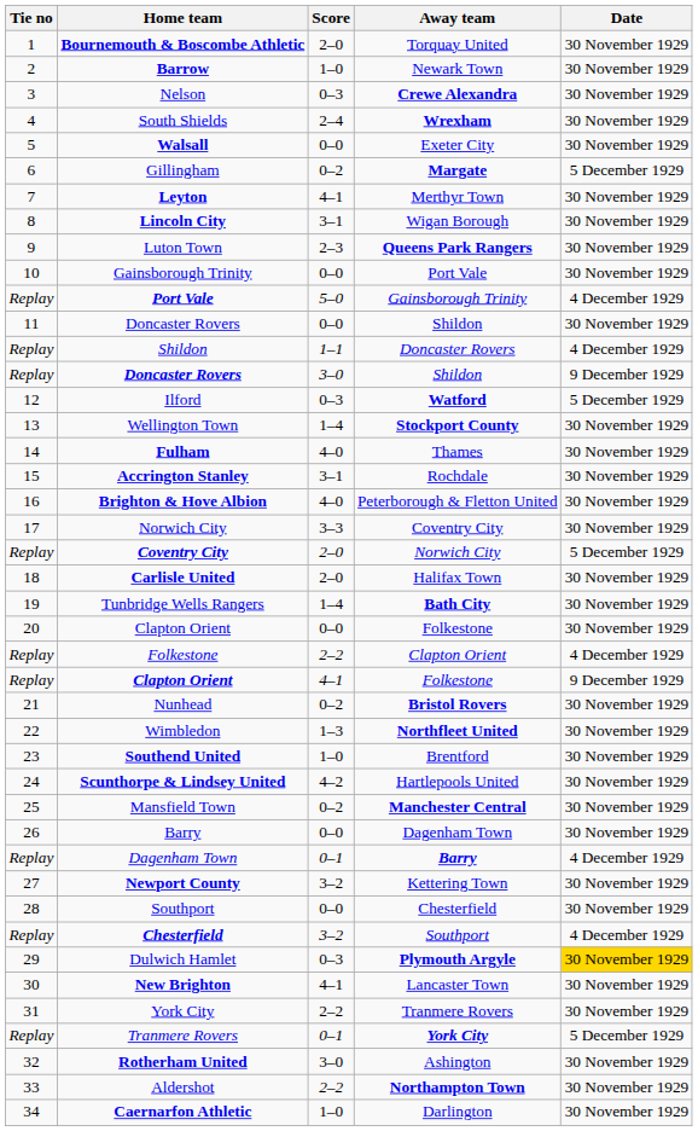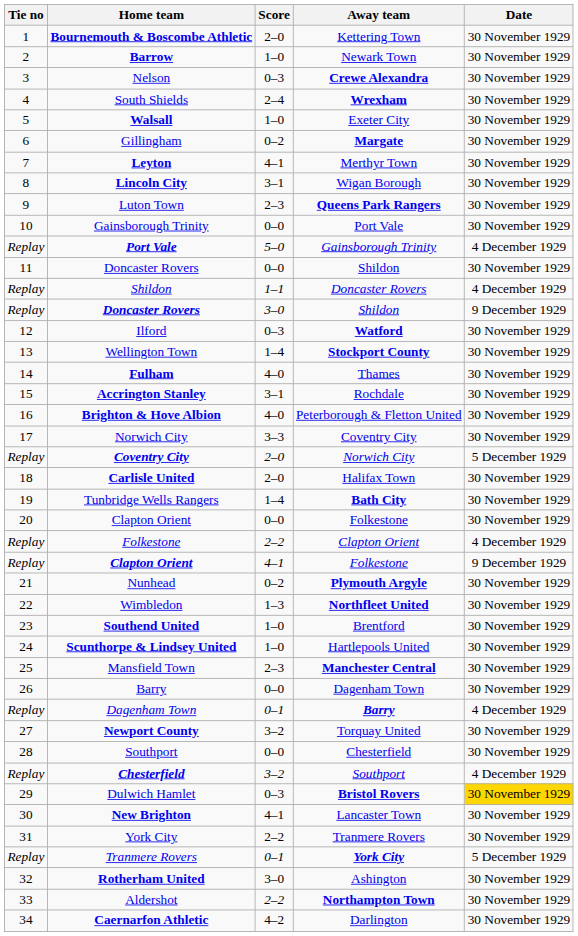 <table class="wikitable" style="text-align: center">
 <tr>
 <th>Tie no</th>
 <th>Home team</th>
 <th>Score</th>
 <th>Away team</th>
 <th>Date</th>
 </tr>
 <tr>
 <td>1</td>
 <td><strong><a href='#'>Bournemouth & Boscombe Athletic</a></strong></td>
 <td>2–0</td>
-<td><a href='#'>Torquay United</a></td>
+<td><a href='#'>Kettering Town</a></td>
 <td>30 November 1929</td>
 </tr>
 <tr>
 <td>2</td>
 <td><strong><a href='#'>Barrow</a></strong></td>
 <td>1–0</td>
 <td><a href='#'>Newark Town</a></td>
 <td>30 November 1929</td>
 </tr>
 <tr>
 <td>3</td>
 <td><a href='#'>Nelson</a></td>
 <td>0–3</td>
 <td><strong><a href='#'>Crewe Alexandra</a></strong></td>
 <td>30 November 1929</td>
 </tr>
 <tr>
 <td>4</td>
 <td><a href='#'>South Shields</a></td>
 <td>2–4</td>
 <td><strong><a href='#'>Wrexham</a></strong></td>
 <td>30 November 1929</td>
 </tr>
 <tr>
 <td>5</td>
 <td><strong><a href='#'>Walsall</a></strong></td>
-<td>0–0</td>
+<td>1–0</td>
 <td><a href='#'>Exeter City</a></td>
 <td>30 November 1929</td>
 </tr>
 <tr>
 <td>6</td>
 <td><a href='#'>Gillingham</a></td>
 <td>0–2</td>
 <td><strong><a href='#'>Margate</a></strong></td>
-<td>5 December 1929</td>
+<td>30 November 1929</td>
 </tr>
 <tr>
 <td>7</td>
 <td><strong><a href='#'>Leyton</a></strong></td>
 <td>4–1</td>
 <td><a href='#'>Merthyr Town</a></td>
 <td>30 November 1929</td>
 </tr>
 <tr>
 <td>8</td>
 <td><strong><a href='#'>Lincoln City</a></strong></td>
 <td>3–1</td>
 <td><a href='#'>Wigan Borough</a></td>
 <td>30 November 1929</td>
 </tr>
 <tr>
 <td>9</td>
 <td><a href='#'>Luton Town</a></td>
 <td>2–3</td>
 <td><strong><a href='#'>Queens Park Rangers</a></strong></td>
 <td>30 November 1929</td>
 </tr>
 <tr>
 <td>10</td>
 <td><a href='#'>Gainsborough Trinity</a></td>
 <td>0–0</td>
 <td><a href='#'>Port Vale</a></td>
 <td>30 November 1929</td>
 </tr>
 <tr>
 <td><em>Replay</em></td>
 <td><strong><em><a href='#'>Port Vale</a></em></strong></td>
 <td><em>5–0</em></td>
 <td><em><a href='#'>Gainsborough Trinity</a></em></td>
 <td>4 December 1929</td>
 </tr>
 <tr>
 <td>11</td>
 <td><a href='#'>Doncaster Rovers</a></td>
 <td>0–0</td>
 <td><a href='#'>Shildon</a></td>
 <td>30 November 1929</td>
 </tr>
 <tr>
 <td><em>Replay</em></td>
 <td><em><a href='#'>Shildon</a></em></td>
 <td><em>1–1</em></td>
 <td><em><a href='#'>Doncaster Rovers</a></em></td>
 <td>4 December 1929</td>
 </tr>
 <tr>
 <td><em>Replay</em></td>
 <td><strong><em><a href='#'>Doncaster Rovers</a></em></strong></td>
 <td><em>3–0</em></td>
 <td><em><a href='#'>Shildon</a></em></td>
 <td>9 December 1929</td>
 </tr>
 <tr>
 <td>12</td>
 <td><a href='#'>Ilford</a></td>
 <td>0–3</td>
 <td><strong><a href='#'>Watford</a></strong></td>
-<td>5 December 1929</td>
+<td>30 November 1929</td>
 </tr>
 <tr>
 <td>13</td>
 <td><a href='#'>Wellington Town</a></td>
 <td>1–4</td>
 <td><strong><a href='#'>Stockport County</a></strong></td>
 <td>30 November 1929</td>
 </tr>
 <tr>
 <td>14</td>
 <td><strong><a href='#'>Fulham</a></strong></td>
 <td>4–0</td>
 <td><a href='#'>Thames</a></td>
 <td>30 November 1929</td>
 </tr>
 <tr>
 <td>15</td>
 <td><strong><a href='#'>Accrington Stanley</a></strong></td>
 <td>3–1</td>
 <td><a href='#'>Rochdale</a></td>
 <td>30 November 1929</td>
 </tr>
 <tr>
 <td>16</td>
 <td><strong><a href='#'>Brighton & Hove Albion</a></strong></td>
 <td>4–0</td>
 <td><a href='#'>Peterborough & Fletton United</a></td>
 <td>30 November 1929</td>
 </tr>
 <tr>
 <td>17</td>
 <td><a href='#'>Norwich City</a></td>
 <td>3–3</td>
 <td><a href='#'>Coventry City</a></td>
 <td>30 November 1929</td>
 </tr>
 <tr>
 <td><em>Replay</em></td>
 <td><strong><em><a href='#'>Coventry City</a></em></strong></td>
 <td><em>2–0</em></td>
 <td><em><a href='#'>Norwich City</a></em></td>
 <td>5 December 1929</td>
 </tr>
 <tr>
 <td>18</td>
 <td><strong><a href='#'>Carlisle United</a></strong></td>
 <td>2–0</td>
 <td><a href='#'>Halifax Town</a></td>
 <td>30 November 1929</td>
 </tr>
 <tr>
 <td>19</td>
 <td><a href='#'>Tunbridge Wells Rangers</a></td>
 <td>1–4</td>
 <td><strong><a href='#'>Bath City</a></strong></td>
 <td>30 November 1929</td>
 </tr>
 <tr>
 <td>20</td>
 <td><a href='#'>Clapton Orient</a></td>
 <td>0–0</td>
 <td><a href='#'>Folkestone</a></td>
 <td>30 November 1929</td>
 </tr>
 <tr>
 <td><em>Replay</em></td>
 <td><em><a href='#'>Folkestone</a></em></td>
 <td><em>2–2</em></td>
 <td><em><a href='#'>Clapton Orient</a></em></td>
 <td>4 December 1929</td>
 </tr>
 <tr>
 <td><em>Replay</em></td>
 <td><strong><em><a href='#'>Clapton Orient</a></em></strong></td>
 <td><em>4–1</em></td>
 <td><em><a href='#'>Folkestone</a></em></td>
 <td>9 December 1929</td>
 </tr>
 <tr>
 <td>21</td>
 <td><a href='#'>Nunhead</a></td>
 <td>0–2</td>
-<td><strong><a href='#'>Bristol Rovers</a></strong></td>
+<td><strong><a href='#'>Plymouth Argyle</a></strong></td>
 <td>30 November 1929</td>
 </tr>
 <tr>
 <td>22</td>
 <td><a href='#'>Wimbledon</a></td>
 <td>1–3</td>
 <td><strong><a href='#'>Northfleet United</a></strong></td>
 <td>30 November 1929</td>
 </tr>
 <tr>
 <td>23</td>
 <td><strong><a href='#'>Southend United</a></strong></td>
 <td>1–0</td>
 <td><a href='#'>Brentford</a></td>
 <td>30 November 1929</td>
 </tr>
 <tr>
 <td>24</td>
 <td><strong><a href='#'>Scunthorpe & Lindsey United</a></strong></td>
-<td>4–2</td>
+<td>1–0</td>
 <td><a href='#'>Hartlepools United</a></td>
 <td>30 November 1929</td>
 </tr>
 <tr>
 <td>25</td>
 <td><a href='#'>Mansfield Town</a></td>
-<td>0–2</td>
+<td>2–3</td>
 <td><strong><a href='#'>Manchester Central</a></strong></td>
 <td>30 November 1929</td>
 </tr>
 <tr>
 <td>26</td>
 <td><a href='#'>Barry</a></td>
 <td>0–0</td>
 <td><a href='#'>Dagenham Town</a></td>
 <td>30 November 1929</td>
 </tr>
 <tr>
 <td><em>Replay</em></td>
 <td><em><a href='#'>Dagenham Town</a></em></td>
 <td><em>0–1</em></td>
 <td><strong><em><a href='#'>Barry</a></em></strong></td>
 <td>4 December 1929</td>
 </tr>
 <tr>
 <td>27</td>
 <td><strong><a href='#'>Newport County</a></strong></td>
 <td>3–2</td>
-<td><a href='#'>Kettering Town</a></td>
+<td><a href='#'>Torquay United</a></td>
 <td>30 November 1929</td>
 </tr>
 <tr>
 <td>28</td>
 <td><a href='#'>Southport</a></td>
 <td>0–0</td>
 <td><a href='#'>Chesterfield</a></td>
 <td>30 November 1929</td>
 </tr>
 <tr>
 <td><em>Replay</em></td>
 <td><strong><em><a href='#'>Chesterfield</a></em></strong></td>
 <td><em>3–2</em></td>
 <td><em><a href='#'>Southport</a></em></td>
 <td>4 December 1929</td>
 </tr>
 <tr>
 <td>29</td>
 <td><a href='#'>Dulwich Hamlet</a></td>
 <td>0–3</td>
-<td><strong><a href='#'>Plymouth Argyle</a></strong></td>
+<td><strong><a href='#'>Bristol Rovers</a></strong></td>
 <td style="background: gold;">30 November 1929</td>
 </tr>
 <tr>
 <td>30</td>
 <td><strong><a href='#'>New Brighton</a></strong></td>
 <td>4–1</td>
 <td><a href='#'>Lancaster Town</a></td>
 <td>30 November 1929</td>
 </tr>
 <tr>
 <td>31</td>
 <td><a href='#'>York City</a></td>
 <td>2–2</td>
 <td><a href='#'>Tranmere Rovers</a></td>
 <td>30 November 1929</td>
 </tr>
 <tr>
 <td><em>Replay</em></td>
 <td><em><a href='#'>Tranmere Rovers</a></em></td>
 <td><em>0–1</em></td>
 <td><strong><em><a href='#'>York City</a></em></strong></td>
 <td>5 December 1929</td>
 </tr>
 <tr>
 <td>32</td>
 <td><strong><a href='#'>Rotherham United</a></strong></td>
 <td>3–0</td>
 <td><a href='#'>Ashington</a></td>
 <td>30 November 1929</td>
 </tr>
 <tr>
 <td>33</td>
 <td><a href='#'>Aldershot</a></td>
 <td><em>2–2</em></td>
 <td><strong><a href='#'>Northampton Town</a></strong></td>
 <td>30 November 1929</td>
 </tr>
 <tr>
 <td>34</td>
 <td><strong><a href='#'>Caernarfon Athletic</a></strong></td>
-<td>1–0</td>
+<td>4–2</td>
 <td><a href='#'>Darlington</a></td>
 <td>30 November 1929</td>
 </tr>
 </table>
